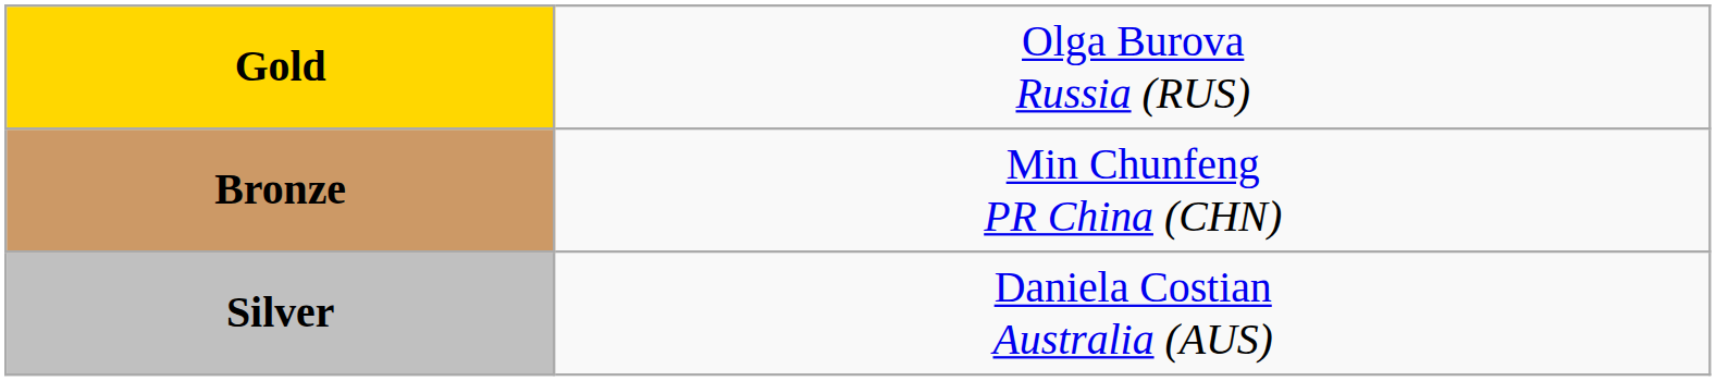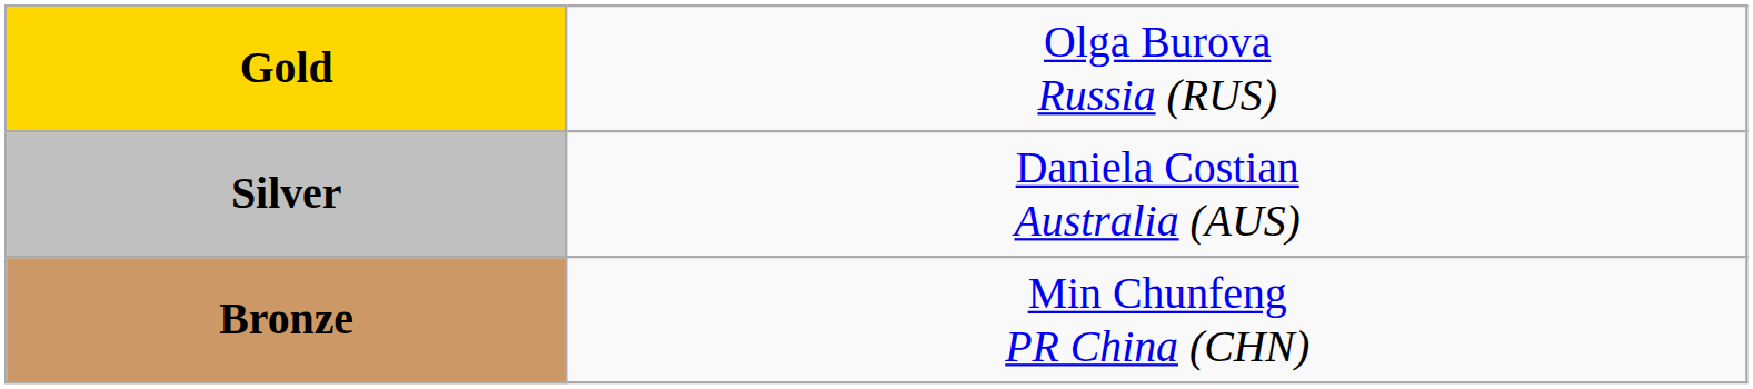 <table class="wikitable" style=" text-align:center; font-size:110%;" width="35%">
 <tr>
 <td bgcolor="gold"><strong>Gold</strong></td>
 <td> <a href='#'>Olga Burova</a><br><em><a href='#'>Russia</a> (RUS)</em></td>
 </tr>
 <tr>
+<td bgcolor="silver"><strong>Silver</strong></td>
+<td> <a href='#'>Daniela Costian</a><br><em><a href='#'>Australia</a> (AUS)</em></td>
+</tr>
+<tr>
 <td bgcolor="CC9966"><strong>Bronze</strong></td>
 <td> <a href='#'>Min Chunfeng</a><br><em><a href='#'>PR China</a> (CHN)</em></td>
 </tr>
-<tr>
-<td bgcolor="silver"><strong>Silver</strong></td>
-<td> <a href='#'>Daniela Costian</a><br><em><a href='#'>Australia</a> (AUS)</em></td>
-</tr>
 </table>
